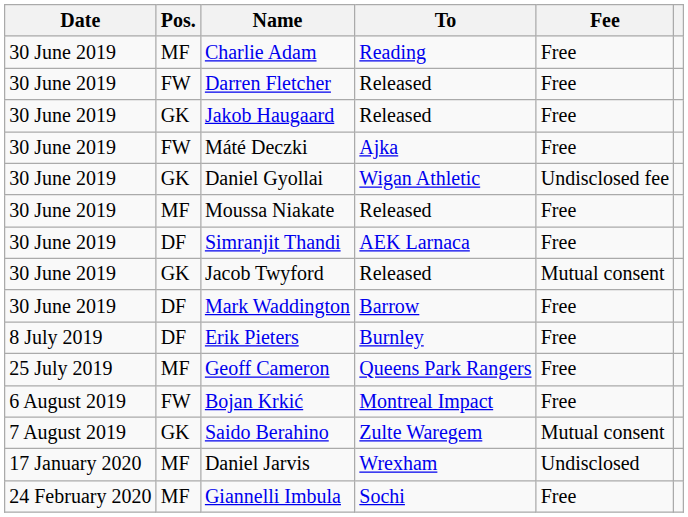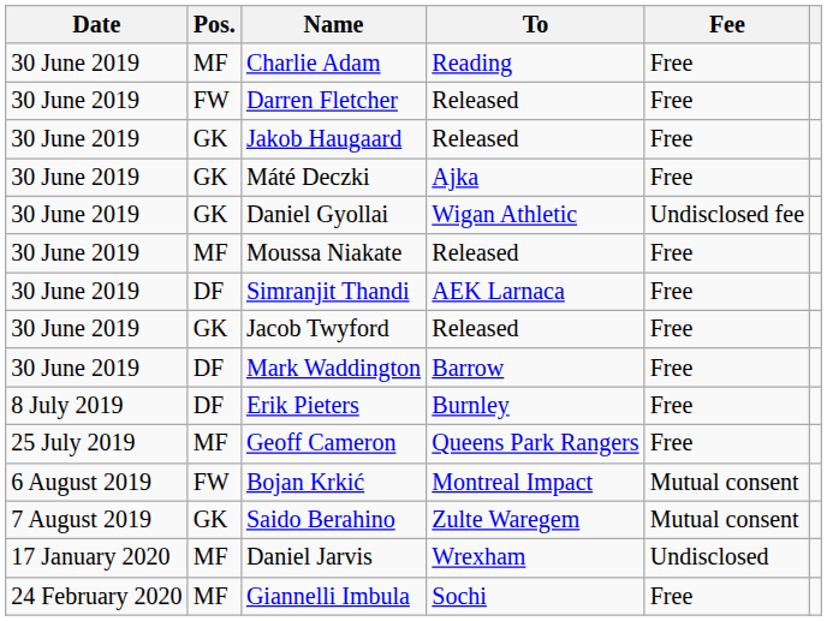 <table class="wikitable">
 <tr>
 <th>Date</th>
 <th>Pos.</th>
 <th>Name</th>
 <th>To</th>
 <th>Fee</th>
 <th></th>
 </tr>
 <tr>
 <td>30 June 2019</td>
 <td>MF</td>
 <td> <a href='#'>Charlie Adam</a></td>
 <td> <a href='#'>Reading</a></td>
 <td>Free</td>
 <td></td>
 </tr>
 <tr>
 <td>30 June 2019</td>
 <td>FW</td>
 <td> <a href='#'>Darren Fletcher</a></td>
 <td>Released</td>
 <td>Free</td>
 <td></td>
 </tr>
 <tr>
 <td>30 June 2019</td>
 <td>GK</td>
 <td> <a href='#'>Jakob Haugaard</a></td>
 <td>Released</td>
 <td>Free</td>
 <td></td>
 </tr>
 <tr>
 <td>30 June 2019</td>
-<td>FW</td>
+<td>GK</td>
 <td> Máté Deczki</td>
 <td> <a href='#'>Ajka</a></td>
 <td>Free</td>
 <td></td>
 </tr>
 <tr>
 <td>30 June 2019</td>
 <td>GK</td>
 <td> Daniel Gyollai</td>
 <td> <a href='#'>Wigan Athletic</a></td>
 <td>Undisclosed fee</td>
 <td></td>
 </tr>
 <tr>
 <td>30 June 2019</td>
 <td>MF</td>
 <td> Moussa Niakate</td>
 <td>Released</td>
 <td>Free</td>
 <td></td>
 </tr>
 <tr>
 <td>30 June 2019</td>
 <td>DF</td>
 <td> <a href='#'>Simranjit Thandi</a></td>
 <td> <a href='#'>AEK Larnaca</a></td>
 <td>Free</td>
 <td></td>
 </tr>
 <tr>
 <td>30 June 2019</td>
 <td>GK</td>
 <td> Jacob Twyford</td>
 <td>Released</td>
-<td>Mutual consent</td>
+<td>Free</td>
 <td></td>
 </tr>
 <tr>
 <td>30 June 2019</td>
 <td>DF</td>
 <td> <a href='#'>Mark Waddington</a></td>
 <td> <a href='#'>Barrow</a></td>
 <td>Free</td>
 <td></td>
 </tr>
 <tr>
 <td>8 July 2019</td>
 <td>DF</td>
 <td> <a href='#'>Erik Pieters</a></td>
 <td> <a href='#'>Burnley</a></td>
 <td>Free</td>
 <td></td>
 </tr>
 <tr>
 <td>25 July 2019</td>
 <td>MF</td>
 <td> <a href='#'>Geoff Cameron</a></td>
 <td> <a href='#'>Queens Park Rangers</a></td>
 <td>Free</td>
 <td></td>
 </tr>
 <tr>
 <td>6 August 2019</td>
 <td>FW</td>
 <td> <a href='#'>Bojan Krkić</a></td>
 <td> <a href='#'>Montreal Impact</a></td>
-<td>Free</td>
+<td>Mutual consent</td>
 <td></td>
 </tr>
 <tr>
 <td>7 August 2019</td>
 <td>GK</td>
 <td> <a href='#'>Saido Berahino</a></td>
 <td> <a href='#'>Zulte Waregem</a></td>
 <td>Mutual consent</td>
 <td></td>
 </tr>
 <tr>
 <td>17 January 2020</td>
 <td>MF</td>
 <td> Daniel Jarvis</td>
 <td> <a href='#'>Wrexham</a></td>
 <td>Undisclosed</td>
 <td></td>
 </tr>
 <tr>
 <td>24 February 2020</td>
 <td>MF</td>
 <td> <a href='#'>Giannelli Imbula</a></td>
 <td> <a href='#'>Sochi</a></td>
 <td>Free</td>
 <td></td>
 </tr>
 </table>
